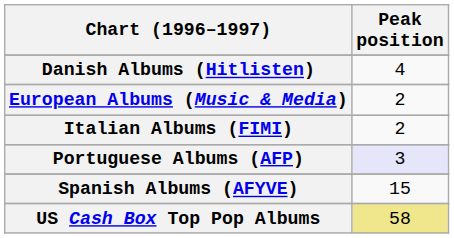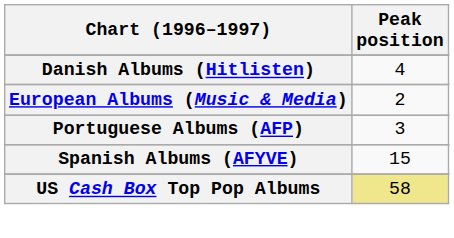 <table class="wikitable sortable plainrowheaders" style="text-align:center">
 <tr>
 <th scope="col">Chart (1996–1997)</th>
 <th scope="col">Peak<br>position</th>
 </tr>
 <tr>
 </tr>
 <tr>
 </tr>
 <tr>
 </tr>
 <tr>
 </tr>
 <tr>
 </tr>
 <tr>
 <th scope="row">Danish Albums (<a href='#'>Hitlisten</a>)</th>
 <td>4</td>
 </tr>
 <tr>
 </tr>
 <tr>
 <th scope="row"><a href='#'>European Albums</a> (<em><a href='#'>Music & Media</a></em>)</th>
 <td>2</td>
 </tr>
 <tr>
 </tr>
 <tr>
 </tr>
 <tr>
 </tr>
 <tr>
 </tr>
 <tr>
-<th scope="row">Italian Albums (<a href='#'>FIMI</a>)</th>
-<td>2</td>
-</tr>
-<tr>
 </tr>
 <tr>
 </tr>
 <tr>
 <th scope="row">Portuguese Albums (<a href='#'>AFP</a>)</th>
-<td style="background: lavender;">3</td>
+<td>3</td>
 </tr>
 <tr>
 </tr>
 <tr>
 <th scope="row">Spanish Albums (<a href='#'>AFYVE</a>)</th>
 <td>15</td>
 </tr>
 <tr>
 </tr>
 <tr>
 </tr>
 <tr>
 </tr>
 <tr>
 </tr>
 <tr>
 </tr>
 <tr>
 <th scope="row">US <em><a href='#'>Cash Box</a></em> Top Pop Albums </th>
 <td style="background: khaki;">58</td>
 </tr>
 </table>
